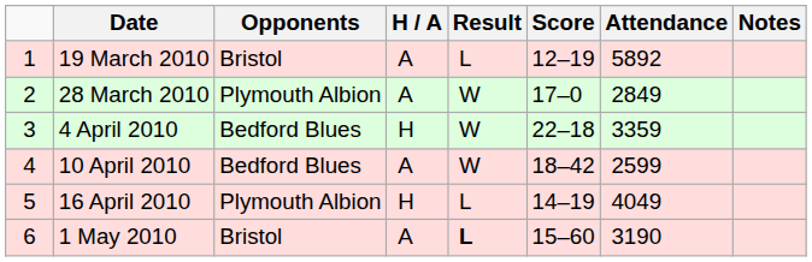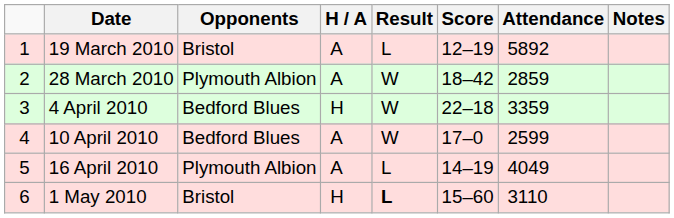 <table class="wikitable" style="text-align:left">
 <tr>
 <td></td>
 <th>Date</th>
 <th>Opponents</th>
 <th>H / A</th>
 <th>Result</th>
 <th>Score</th>
 <th>Attendance</th>
 <th>Notes</th>
 </tr>
 <tr style="background:#fdd;">
 <td>  1  </td>
 <td>19 March 2010</td>
 <td>Bristol</td>
 <td> A</td>
 <td> L</td>
 <td>12–19</td>
 <td> 5892</td>
 <td></td>
 </tr>
 <tr style="background:#dfd;">
 <td>  2  </td>
 <td>28 March 2010</td>
 <td>Plymouth Albion</td>
 <td> A</td>
 <td> W</td>
-<td>17–0</td>
-<td> 2849</td>
+<td>18–42</td>
+<td> 2859</td>
 <td></td>
 </tr>
 <tr style="background:#dfd;">
 <td>  3  </td>
 <td>4 April 2010</td>
 <td>Bedford Blues</td>
 <td> H</td>
 <td> W</td>
 <td>22–18</td>
 <td> 3359</td>
 <td></td>
 </tr>
 <tr style="background:#fdd;">
 <td>  4  </td>
 <td>10 April 2010</td>
 <td>Bedford Blues</td>
 <td> A</td>
 <td> W</td>
-<td>18–42</td>
+<td>17–0</td>
 <td> 2599</td>
 <td></td>
 </tr>
 <tr style="background:#fdd;">
 <td>  5  </td>
 <td>16 April 2010</td>
 <td>Plymouth Albion</td>
-<td> H</td>
+<td> A</td>
 <td> L</td>
 <td>14–19</td>
 <td> 4049</td>
 <td></td>
 </tr>
 <tr style="background:#fdd;">
 <td>  6  </td>
 <td>1 May 2010</td>
 <td>Bristol</td>
-<td> A</td>
+<td> H</td>
 <td><strong> L</strong></td>
 <td>15–60</td>
-<td> 3190</td>
+<td> 3110</td>
 <td></td>
 </tr>
 </table>
